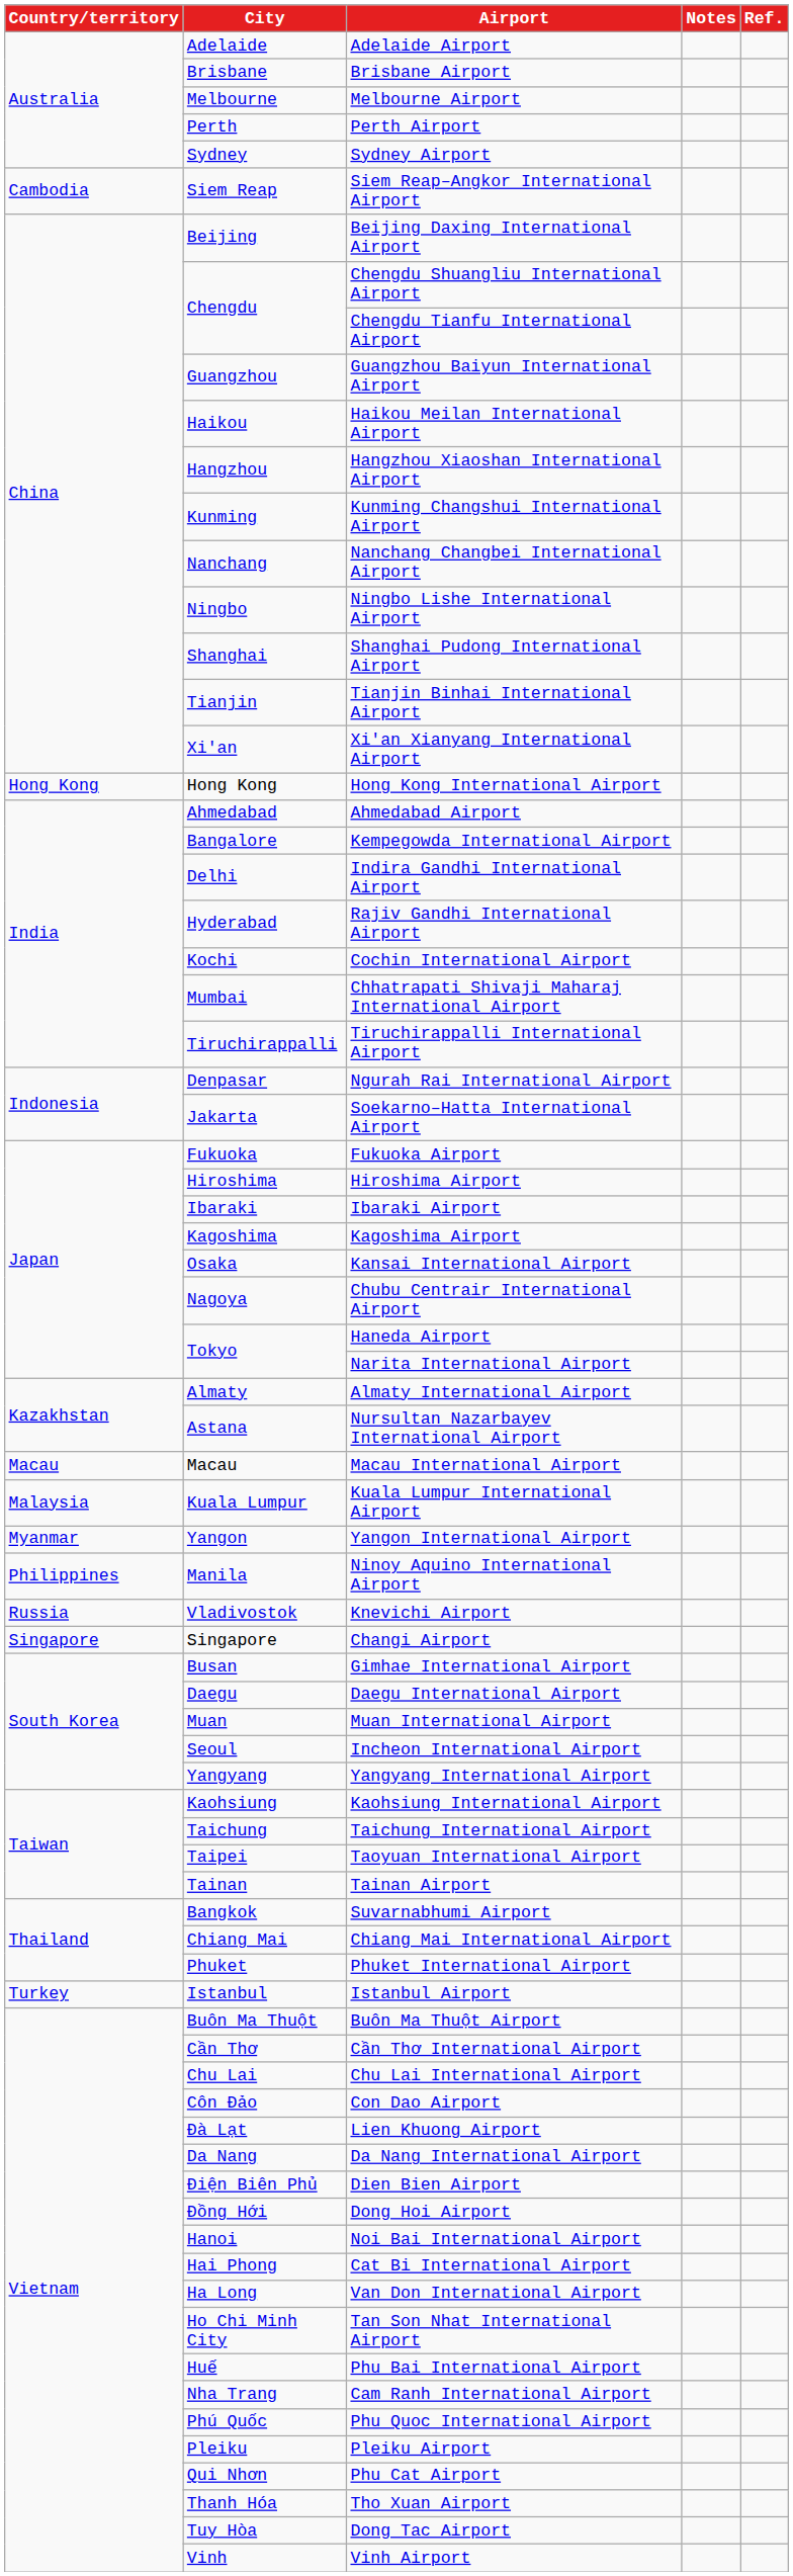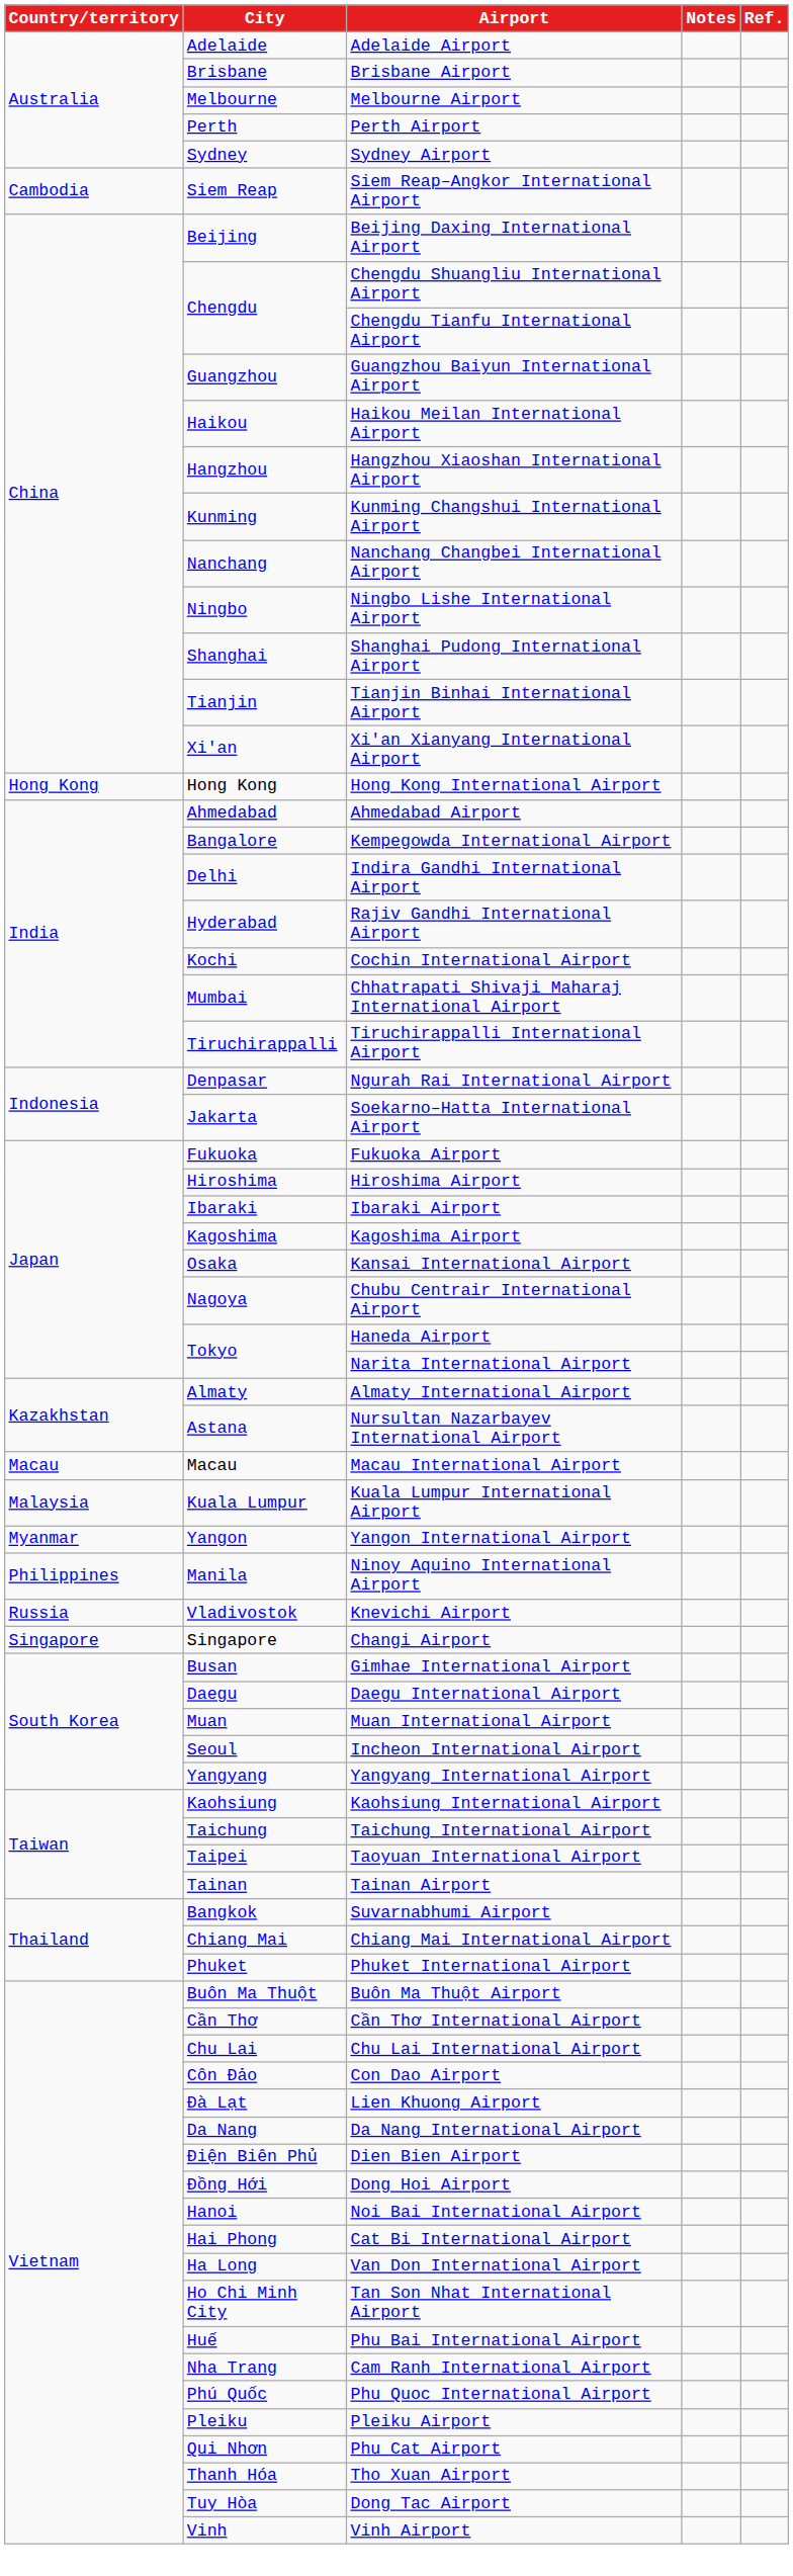 <table class="wikitable sortable">
 <tr>
 <th style="background:#E51F20; color:white;">Country/territory</th>
 <th style="background:#E51F20; color:white;">City</th>
 <th style="background:#E51F20; color:white;">Airport</th>
 <th style="background:#E51F20; color:white;">Notes</th>
 <th style="background:#E51F20; color:white;" class="unsortable">Ref.</th>
 </tr>
 <tr>
 <td rowspan="5"><a href='#'>Australia</a></td>
 <td><a href='#'>Adelaide</a></td>
 <td><a href='#'>Adelaide Airport</a></td>
 <td></td>
 <td align=center></td>
 </tr>
 <tr>
 <td><a href='#'>Brisbane</a></td>
 <td><a href='#'>Brisbane Airport</a></td>
 <td align=center></td>
 <td align=center></td>
 </tr>
 <tr>
 <td><a href='#'>Melbourne</a></td>
 <td><a href='#'>Melbourne Airport</a></td>
 <td align=center></td>
 <td align=center></td>
 </tr>
 <tr>
 <td><a href='#'>Perth</a></td>
 <td><a href='#'>Perth Airport</a></td>
 <td align=center></td>
 <td align=center></td>
 </tr>
 <tr>
 <td><a href='#'>Sydney</a></td>
 <td><a href='#'>Sydney Airport</a></td>
 <td align=center></td>
 <td align=center></td>
 </tr>
 <tr>
 <td><a href='#'>Cambodia</a></td>
 <td><a href='#'>Siem Reap</a></td>
 <td><a href='#'>Siem Reap–Angkor International Airport</a></td>
 <td align=center></td>
 <td align=center></td>
 </tr>
 <tr>
 <td rowspan="12"><a href='#'>China</a></td>
 <td><a href='#'>Beijing</a></td>
 <td><a href='#'>Beijing Daxing International Airport</a></td>
 <td align=center></td>
 <td align=center></td>
 </tr>
 <tr>
 <td rowspan="2"><a href='#'>Chengdu</a></td>
 <td><a href='#'>Chengdu Shuangliu International Airport</a></td>
 <td></td>
 <td align="center"></td>
 </tr>
 <tr>
 <td><a href='#'>Chengdu Tianfu International Airport</a></td>
 <td align=center></td>
 <td align=center></td>
 </tr>
 <tr>
 <td><a href='#'>Guangzhou</a></td>
 <td><a href='#'>Guangzhou Baiyun International Airport</a></td>
 <td align=center></td>
 <td align=center></td>
 </tr>
 <tr>
 <td><a href='#'>Haikou</a></td>
 <td><a href='#'>Haikou Meilan International Airport</a></td>
 <td></td>
 <td align=center></td>
 </tr>
 <tr>
 <td><a href='#'>Hangzhou</a></td>
 <td><a href='#'>Hangzhou Xiaoshan International Airport</a></td>
 <td></td>
 <td align=center></td>
 </tr>
 <tr>
 <td><a href='#'>Kunming</a></td>
 <td><a href='#'>Kunming Changshui International Airport</a></td>
 <td></td>
 <td align=center></td>
 </tr>
 <tr>
 <td><a href='#'>Nanchang</a></td>
 <td><a href='#'>Nanchang Changbei International Airport</a></td>
 <td></td>
 <td align=center></td>
 </tr>
 <tr>
 <td><a href='#'>Ningbo</a></td>
 <td><a href='#'>Ningbo Lishe International Airport</a></td>
 <td></td>
 <td align=center></td>
 </tr>
 <tr>
 <td><a href='#'>Shanghai</a></td>
 <td><a href='#'>Shanghai Pudong International Airport</a></td>
 <td></td>
 <td align=center></td>
 </tr>
 <tr>
 <td><a href='#'>Tianjin</a></td>
 <td><a href='#'>Tianjin Binhai International Airport</a></td>
 <td></td>
 <td align=center></td>
 </tr>
 <tr>
 <td><a href='#'>Xi'an</a></td>
 <td><a href='#'>Xi'an Xianyang International Airport</a></td>
 <td align=center></td>
 <td align=center></td>
 </tr>
 <tr>
 <td><a href='#'>Hong Kong</a></td>
 <td>Hong Kong</td>
 <td><a href='#'>Hong Kong International Airport</a></td>
 <td align=center></td>
 <td align=center></td>
 </tr>
 <tr>
 <td rowspan="7"><a href='#'>India</a></td>
 <td><a href='#'>Ahmedabad</a></td>
 <td><a href='#'>Ahmedabad Airport</a></td>
 <td align=center></td>
 <td align=center></td>
 </tr>
 <tr>
 <td><a href='#'>Bangalore</a></td>
 <td><a href='#'>Kempegowda International Airport</a></td>
 <td align=center></td>
 <td align=center></td>
 </tr>
 <tr>
 <td><a href='#'>Delhi</a></td>
 <td><a href='#'>Indira Gandhi International Airport</a></td>
 <td align=center></td>
 <td align=center></td>
 </tr>
 <tr>
 <td><a href='#'>Hyderabad</a></td>
 <td><a href='#'>Rajiv Gandhi International Airport</a></td>
 <td align=center></td>
 <td align=center></td>
 </tr>
 <tr>
 <td><a href='#'>Kochi</a></td>
 <td><a href='#'>Cochin International Airport</a></td>
 <td align=center></td>
 <td align=center></td>
 </tr>
 <tr>
 <td><a href='#'>Mumbai</a></td>
 <td><a href='#'>Chhatrapati Shivaji Maharaj International Airport</a></td>
 <td align=center></td>
 <td align=center></td>
 </tr>
 <tr>
 <td><a href='#'>Tiruchirappalli</a></td>
 <td><a href='#'>Tiruchirappalli International Airport</a></td>
 <td></td>
 <td align=center></td>
 </tr>
 <tr>
 <td rowspan="2"><a href='#'>Indonesia</a></td>
 <td><a href='#'>Denpasar</a></td>
 <td><a href='#'>Ngurah Rai International Airport</a></td>
 <td align=center></td>
 <td align=center></td>
 </tr>
 <tr>
 <td><a href='#'>Jakarta</a></td>
 <td><a href='#'>Soekarno–Hatta International Airport</a></td>
 <td align=center></td>
 <td align=center></td>
 </tr>
 <tr>
 <td rowspan="8"><a href='#'>Japan</a></td>
 <td><a href='#'>Fukuoka</a></td>
 <td><a href='#'>Fukuoka Airport</a></td>
 <td align=center></td>
 <td align=center></td>
 </tr>
 <tr>
 <td><a href='#'>Hiroshima</a></td>
 <td><a href='#'>Hiroshima Airport</a></td>
 <td align=center></td>
 <td align=center></td>
 </tr>
 <tr>
 <td><a href='#'>Ibaraki</a></td>
 <td><a href='#'>Ibaraki Airport</a></td>
 <td></td>
 <td align=center></td>
 </tr>
 <tr>
 <td><a href='#'>Kagoshima</a></td>
 <td><a href='#'>Kagoshima Airport</a></td>
 <td></td>
 <td align=center></td>
 </tr>
 <tr>
 <td><a href='#'>Osaka</a></td>
 <td><a href='#'>Kansai International Airport</a></td>
 <td align=center></td>
 <td align=center></td>
 </tr>
 <tr>
 <td><a href='#'>Nagoya</a></td>
 <td><a href='#'>Chubu Centrair International Airport</a></td>
 <td align=center></td>
 <td align=center></td>
 </tr>
 <tr>
 <td rowspan="2"><a href='#'>Tokyo</a></td>
 <td><a href='#'>Haneda Airport</a></td>
 <td align=center></td>
 <td align=center></td>
 </tr>
 <tr>
 <td><a href='#'>Narita International Airport</a></td>
 <td align=center></td>
 <td align=center></td>
 </tr>
 <tr>
 <td rowspan="2"><a href='#'>Kazakhstan</a></td>
 <td><a href='#'>Almaty</a></td>
 <td><a href='#'>Almaty International Airport</a></td>
 <td></td>
 <td align=center></td>
 </tr>
 <tr>
 <td><a href='#'>Astana</a></td>
 <td><a href='#'>Nursultan Nazarbayev International Airport</a></td>
 <td></td>
 <td align=center></td>
 </tr>
 <tr>
 <td><a href='#'>Macau</a></td>
 <td>Macau</td>
 <td><a href='#'>Macau International Airport</a></td>
 <td></td>
 <td align=center></td>
 </tr>
 <tr>
 <td><a href='#'>Malaysia</a></td>
 <td><a href='#'>Kuala Lumpur</a></td>
 <td><a href='#'>Kuala Lumpur International Airport</a></td>
 <td align=center></td>
 <td align=center></td>
 </tr>
 <tr>
 <td><a href='#'>Myanmar</a></td>
 <td><a href='#'>Yangon</a></td>
 <td><a href='#'>Yangon International Airport</a></td>
 <td></td>
 <td align=center></td>
 </tr>
 <tr>
 <td><a href='#'>Philippines</a></td>
 <td><a href='#'>Manila</a></td>
 <td><a href='#'>Ninoy Aquino International Airport</a></td>
 <td></td>
 <td align=center></td>
 </tr>
 <tr>
 <td><a href='#'>Russia</a></td>
 <td><a href='#'>Vladivostok</a></td>
 <td><a href='#'>Knevichi Airport</a></td>
 <td></td>
 <td align=center></td>
 </tr>
 <tr>
 <td><a href='#'>Singapore</a></td>
 <td>Singapore</td>
 <td><a href='#'>Changi Airport</a></td>
 <td align=center></td>
 <td align=center></td>
 </tr>
 <tr>
 <td rowspan="5"><a href='#'>South Korea</a></td>
 <td><a href='#'>Busan</a></td>
 <td><a href='#'>Gimhae International Airport</a></td>
 <td align=center></td>
 <td align=center></td>
 </tr>
 <tr>
 <td><a href='#'>Daegu</a></td>
 <td><a href='#'>Daegu International Airport</a></td>
 <td align=center></td>
 <td align=center></td>
 </tr>
 <tr>
 <td><a href='#'>Muan</a></td>
 <td><a href='#'>Muan International Airport</a></td>
 <td align=center></td>
 <td align=center></td>
 </tr>
 <tr>
 <td><a href='#'>Seoul</a></td>
 <td><a href='#'>Incheon International Airport</a></td>
 <td align=center></td>
 <td align=center></td>
 </tr>
 <tr>
 <td><a href='#'>Yangyang</a></td>
 <td><a href='#'>Yangyang International Airport</a></td>
 <td></td>
 <td align=center></td>
 </tr>
 <tr>
 <td rowspan="4"><a href='#'>Taiwan</a></td>
 <td><a href='#'>Kaohsiung</a></td>
 <td><a href='#'>Kaohsiung International Airport</a></td>
 <td align=center></td>
 <td align=center></td>
 </tr>
 <tr>
 <td><a href='#'>Taichung</a></td>
 <td><a href='#'>Taichung International Airport</a></td>
 <td align=center></td>
 <td align=center></td>
 </tr>
 <tr>
 <td><a href='#'>Taipei</a></td>
 <td><a href='#'>Taoyuan International Airport</a></td>
 <td align=center></td>
 <td align=center></td>
 </tr>
 <tr>
 <td><a href='#'>Tainan</a></td>
 <td><a href='#'>Tainan Airport</a></td>
 <td></td>
 <td align=center></td>
 </tr>
 <tr>
 <td rowspan="3"><a href='#'>Thailand</a></td>
 <td><a href='#'>Bangkok</a></td>
 <td><a href='#'>Suvarnabhumi Airport</a></td>
 <td align=center></td>
 <td align=center></td>
 </tr>
 <tr>
 <td><a href='#'>Chiang Mai</a></td>
 <td><a href='#'>Chiang Mai International Airport</a></td>
 <td></td>
 <td align=center></td>
 </tr>
 <tr>
 <td><a href='#'>Phuket</a></td>
 <td><a href='#'>Phuket International Airport</a></td>
 <td align-center></td>
 <td align=center></td>
 </tr>
 <tr>
-<td><a href='#'>Turkey</a></td>
-<td><a href='#'>Istanbul</a></td>
-<td><a href='#'>Istanbul Airport</a></td>
-<td></td>
-<td align=center></td>
-</tr>
-<tr>
 <td rowspan="20"><a href='#'>Vietnam</a></td>
 <td><a href='#'>Buôn Ma Thuột</a></td>
 <td><a href='#'>Buôn Ma Thuột Airport</a></td>
 <td align=center></td>
 <td align=center></td>
 </tr>
 <tr>
 <td><a href='#'>Cần Thơ</a></td>
 <td><a href='#'>Cần Thơ International Airport</a></td>
 <td align=center></td>
 <td align=center></td>
 </tr>
 <tr>
 <td><a href='#'>Chu Lai</a></td>
 <td><a href='#'>Chu Lai International Airport</a></td>
 <td align=center></td>
 <td align=center></td>
 </tr>
 <tr>
 <td><a href='#'>Côn Đảo</a></td>
 <td><a href='#'>Con Dao Airport</a></td>
 <td align=center></td>
 <td align=center></td>
 </tr>
 <tr>
 <td><a href='#'>Đà Lạt</a></td>
 <td><a href='#'>Lien Khuong Airport</a></td>
 <td align=center></td>
 <td align=center></td>
 </tr>
 <tr>
 <td><a href='#'>Da Nang</a></td>
 <td><a href='#'>Da Nang International Airport</a></td>
 <td></td>
 <td align=center></td>
 </tr>
 <tr>
 <td><a href='#'>Điện Biên Phủ</a></td>
 <td><a href='#'>Dien Bien Airport</a></td>
 <td align=center></td>
 <td align=center></td>
 </tr>
 <tr>
 <td><a href='#'>Đồng Hới</a></td>
 <td><a href='#'>Dong Hoi Airport</a></td>
 <td align=center></td>
 <td align=center></td>
 </tr>
 <tr>
 <td><a href='#'>Hanoi</a></td>
 <td><a href='#'>Noi Bai International Airport</a></td>
 <td></td>
 <td align=center></td>
 </tr>
 <tr>
 <td><a href='#'>Hai Phong</a></td>
 <td><a href='#'>Cat Bi International Airport</a></td>
 <td></td>
 <td align=center></td>
 </tr>
 <tr>
 <td><a href='#'>Ha Long</a></td>
 <td><a href='#'>Van Don International Airport</a></td>
 <td align=center></td>
 <td align=center></td>
 </tr>
 <tr>
 <td><a href='#'>Ho Chi Minh City</a></td>
 <td><a href='#'>Tan Son Nhat International Airport</a></td>
 <td></td>
 <td align=center></td>
 </tr>
 <tr>
 <td><a href='#'>Huế</a></td>
 <td><a href='#'>Phu Bai International Airport</a></td>
 <td align=center></td>
 <td align=center></td>
 </tr>
 <tr>
 <td><a href='#'>Nha Trang</a></td>
 <td><a href='#'>Cam Ranh International Airport</a></td>
 <td></td>
 <td align=center></td>
 </tr>
 <tr>
 <td><a href='#'>Phú Quốc</a></td>
 <td><a href='#'>Phu Quoc International Airport</a></td>
 <td align=center></td>
 <td align=center></td>
 </tr>
 <tr>
 <td><a href='#'>Pleiku</a></td>
 <td><a href='#'>Pleiku Airport</a></td>
 <td align=center></td>
 <td align=center></td>
 </tr>
 <tr>
 <td><a href='#'>Qui Nhơn</a></td>
 <td><a href='#'>Phu Cat Airport</a></td>
 <td align=center></td>
 <td align=center></td>
 </tr>
 <tr>
 <td><a href='#'>Thanh Hóa</a></td>
 <td><a href='#'>Tho Xuan Airport</a></td>
 <td align=center></td>
 <td align=center></td>
 </tr>
 <tr>
 <td><a href='#'>Tuy Hòa</a></td>
 <td><a href='#'>Dong Tac Airport</a></td>
 <td align=center></td>
 <td align=center></td>
 </tr>
 <tr>
 <td><a href='#'>Vinh</a></td>
 <td><a href='#'>Vinh Airport</a></td>
 <td align=center></td>
 <td align=center></td>
 </tr>
 </table>
